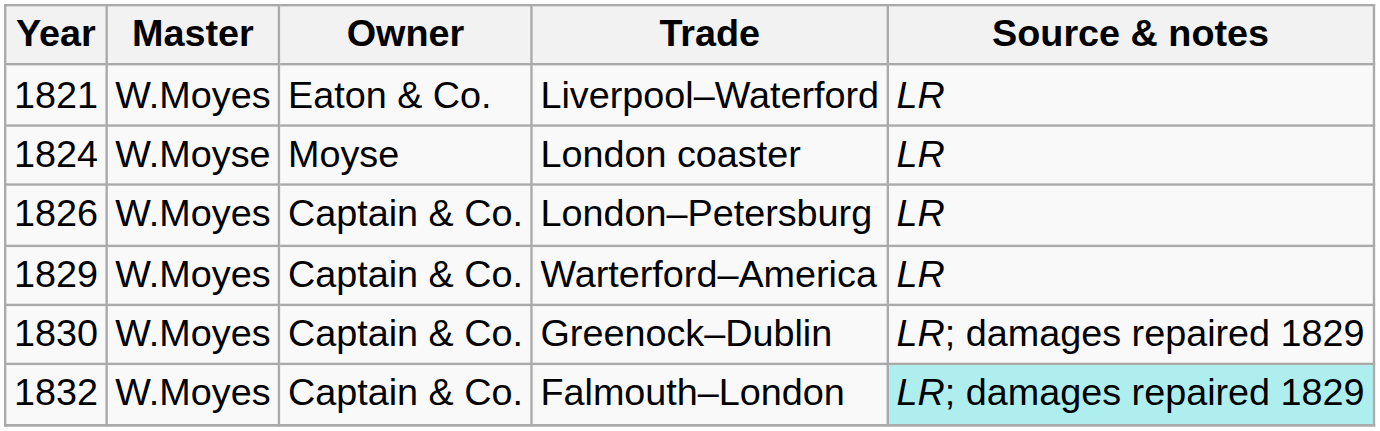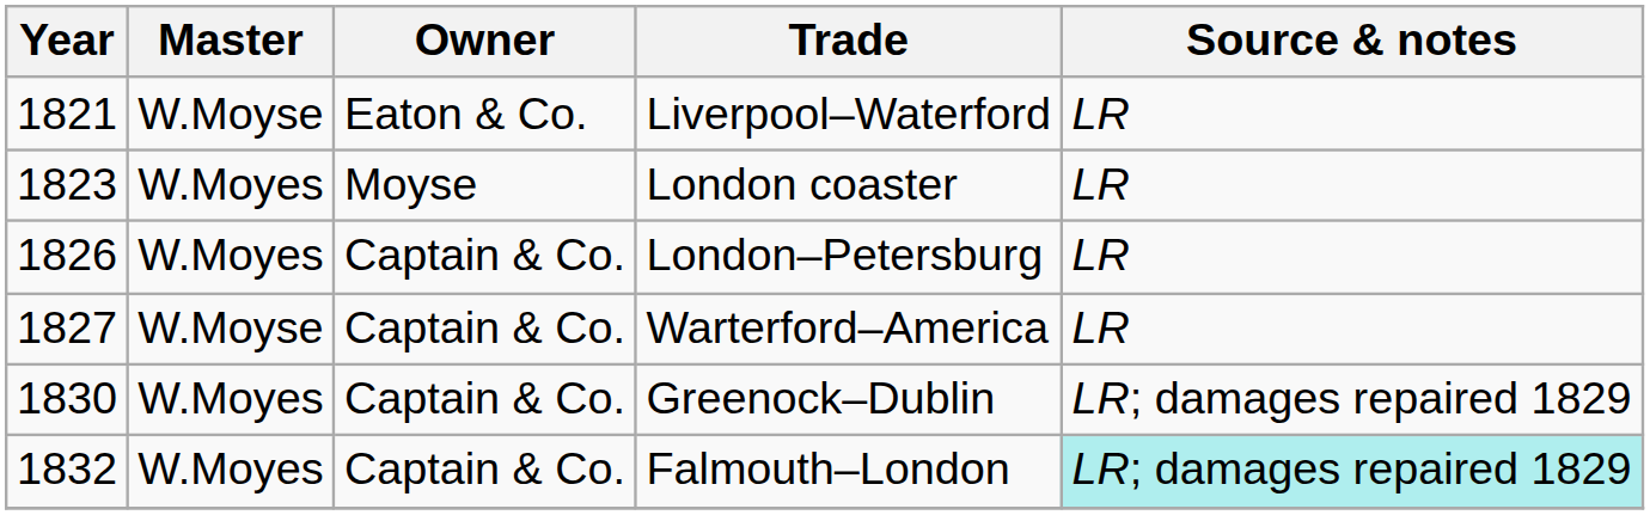 <table class=" wikitable">
 <tr>
 <th>Year</th>
 <th>Master</th>
 <th>Owner</th>
 <th>Trade</th>
 <th>Source & notes</th>
 </tr>
 <tr>
 <td>1821</td>
-<td>W.Moyes</td>
+<td>W.Moyse</td>
 <td>Eaton & Co.</td>
 <td>Liverpool–Waterford</td>
 <td><em>LR</em></td>
 </tr>
 <tr>
-<td>1824</td>
-<td>W.Moyse</td>
+<td>1823</td>
+<td>W.Moyes</td>
 <td>Moyse</td>
 <td>London coaster</td>
 <td><em>LR</em></td>
 </tr>
 <tr>
 <td>1826</td>
 <td>W.Moyes</td>
 <td>Captain & Co.</td>
 <td>London–Petersburg</td>
 <td><em>LR</em></td>
 </tr>
 <tr>
-<td>1829</td>
-<td>W.Moyes</td>
+<td>1827</td>
+<td>W.Moyse</td>
 <td>Captain & Co.</td>
 <td>Warterford–America</td>
 <td><em>LR</em></td>
 </tr>
 <tr>
 <td>1830</td>
 <td>W.Moyes</td>
 <td>Captain & Co.</td>
 <td>Greenock–Dublin</td>
 <td><em>LR</em>; damages repaired 1829</td>
 </tr>
 <tr>
 <td>1832</td>
 <td>W.Moyes</td>
 <td>Captain & Co.</td>
 <td>Falmouth–London</td>
 <td style="background: paleturquoise;"><em>LR</em>; damages repaired 1829</td>
 </tr>
 <tr>
 </tr>
 </table>
